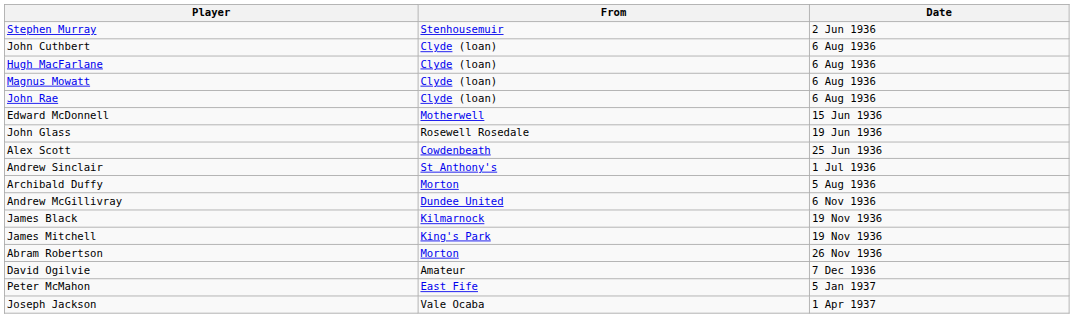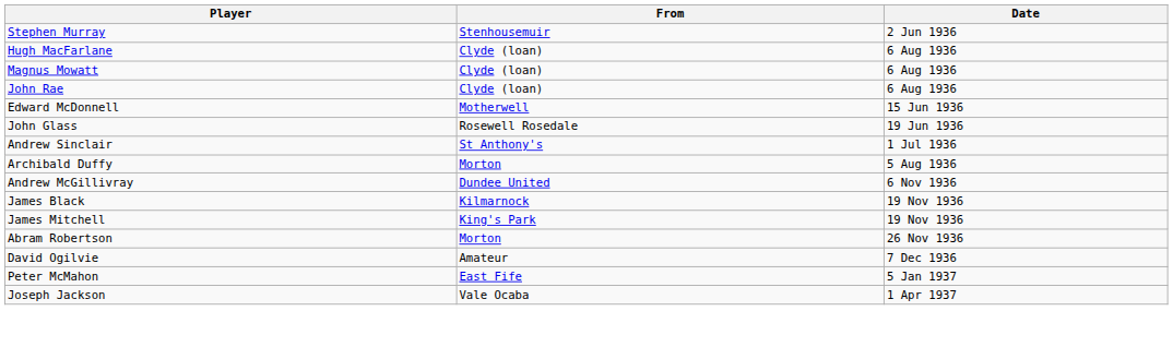 <table class="wikitable" style="text-align:center; font-size:95%;width:98%; text-align:left">
 <tr>
 <th><strong>Player</strong></th>
 <th><strong>From</strong></th>
 <th><strong>Date</strong></th>
 </tr>
 <tr>
 <td> <a href='#'>Stephen Murray</a></td>
 <td> <a href='#'>Stenhousemuir</a></td>
 <td>2 Jun 1936</td>
-</tr>
-<tr>
-<td> John Cuthbert</td>
-<td> <a href='#'>Clyde</a> (loan)</td>
-<td>6 Aug 1936</td>
 </tr>
 <tr>
 <td> <a href='#'>Hugh MacFarlane</a></td>
 <td> <a href='#'>Clyde</a> (loan)</td>
 <td>6 Aug 1936</td>
 </tr>
 <tr>
 <td> <a href='#'>Magnus Mowatt</a></td>
 <td> <a href='#'>Clyde</a> (loan)</td>
 <td>6 Aug 1936</td>
 </tr>
 <tr>
 <td> <a href='#'>John Rae</a></td>
 <td> <a href='#'>Clyde</a> (loan)</td>
 <td>6 Aug 1936</td>
 </tr>
 <tr>
 <td> Edward McDonnell</td>
 <td> <a href='#'>Motherwell</a></td>
 <td>15 Jun 1936</td>
 </tr>
 <tr>
 <td> John Glass</td>
 <td> Rosewell Rosedale</td>
 <td>19 Jun 1936</td>
-</tr>
-<tr>
-<td> Alex Scott</td>
-<td> <a href='#'>Cowdenbeath</a></td>
-<td>25 Jun 1936</td>
 </tr>
 <tr>
 <td> Andrew Sinclair</td>
 <td> <a href='#'>St Anthony's</a></td>
 <td>1 Jul 1936</td>
 </tr>
 <tr>
 <td> Archibald Duffy</td>
 <td> <a href='#'>Morton</a></td>
 <td>5 Aug 1936</td>
 </tr>
 <tr>
 <td> Andrew McGillivray</td>
 <td> <a href='#'>Dundee United</a></td>
 <td>6 Nov 1936</td>
 </tr>
 <tr>
 <td> James Black</td>
 <td> <a href='#'>Kilmarnock</a></td>
 <td>19 Nov 1936</td>
 </tr>
 <tr>
 <td> James Mitchell</td>
 <td> <a href='#'>King's Park</a></td>
 <td>19 Nov 1936</td>
 </tr>
 <tr>
 <td> Abram Robertson</td>
 <td> <a href='#'>Morton</a></td>
 <td>26 Nov 1936</td>
 </tr>
 <tr>
 <td> David Ogilvie</td>
 <td> Amateur</td>
 <td>7 Dec 1936</td>
 </tr>
 <tr>
 <td> Peter McMahon</td>
 <td> <a href='#'>East Fife</a></td>
 <td>5 Jan 1937</td>
 </tr>
 <tr>
 <td> Joseph Jackson</td>
 <td> Vale Ocaba</td>
 <td>1 Apr 1937</td>
 </tr>
 </table>
